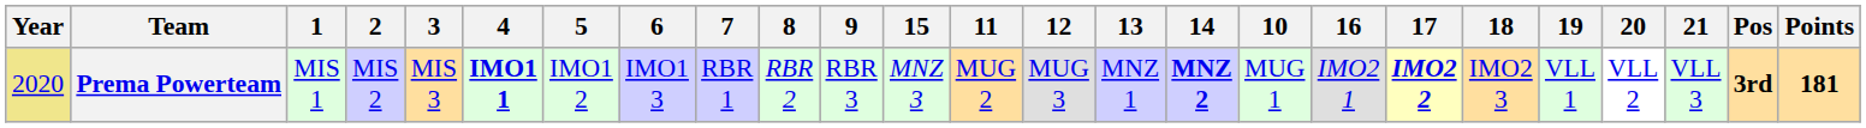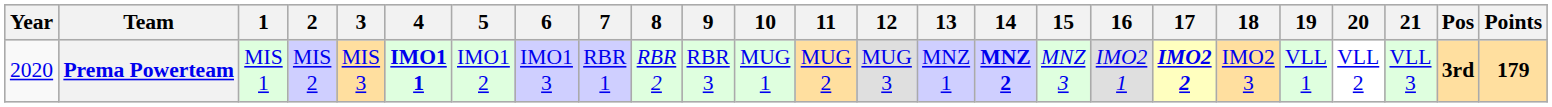 <table class="wikitable" style="text-align:center; font-size:85%;">
 <tr>
 <th>Year</th>
 <th>Team</th>
 <th>1</th>
 <th>2</th>
 <th>3</th>
 <th>4</th>
 <th>5</th>
 <th>6</th>
 <th>7</th>
 <th>8</th>
 <th>9</th>
-<th>15</th>
+<th>10</th>
 <th>11</th>
 <th>12</th>
 <th>13</th>
 <th>14</th>
-<th>10</th>
+<th>15</th>
 <th>16</th>
 <th>17</th>
 <th>18</th>
 <th>19</th>
 <th>20</th>
 <th>21</th>
 <th>Pos</th>
 <th>Points</th>
 </tr>
 <tr>
-<td style="background: khaki;"><a href='#'>2020</a></td>
+<td><a href='#'>2020</a></td>
 <th nowrap><a href='#'>Prema Powerteam</a></th>
 <td style="background:#DFFFDF;"><a href='#'>MIS<br>1</a><br></td>
 <td style="background:#CFCFFF;"><a href='#'>MIS<br>2</a><br></td>
 <td style="background:#FFDF9F;"><a href='#'>MIS<br>3</a><br></td>
 <td style="background:#DFFFDF;"><strong><a href='#'>IMO1<br>1</a></strong><br></td>
 <td style="background:#DFFFDF;"><a href='#'>IMO1<br>2</a><br></td>
 <td style="background:#CFCFFF;"><a href='#'>IMO1<br>3</a><br></td>
 <td style="background:#CFCFFF;"><a href='#'>RBR<br>1</a><br></td>
 <td style="background:#DFFFDF;"><em><a href='#'>RBR<br>2</a></em><br></td>
 <td style="background:#DFFFDF;"><a href='#'>RBR<br>3</a><br></td>
-<td style="background:#DFFFDF;"><em><a href='#'>MNZ<br>3</a></em><br></td>
+<td style="background:#DFFFDF;"><a href='#'>MUG<br>1</a><br></td>
 <td style="background:#FFDF9F;"><a href='#'>MUG<br>2</a><br></td>
 <td style="background:#DFDFDF;"><a href='#'>MUG<br>3</a><br></td>
 <td style="background:#CFCFFF;"><a href='#'>MNZ<br>1</a><br></td>
 <td style="background:#CFCFFF;"><strong><a href='#'>MNZ<br>2</a><br></strong></td>
-<td style="background:#DFFFDF;"><a href='#'>MUG<br>1</a><br></td>
+<td style="background:#DFFFDF;"><em><a href='#'>MNZ<br>3</a></em><br></td>
 <td style="background:#DFDFDF;"><em><a href='#'>IMO2<br>1</a></em><br></td>
 <td style="background:#FFFFBF;"><strong><em><a href='#'>IMO2<br>2</a></em></strong><br></td>
 <td style="background:#FFDF9F;"><a href='#'>IMO2<br>3</a><br></td>
 <td style="background:#DFFFDF;"><a href='#'>VLL<br>1</a><br></td>
 <td style="background:#FFFFFF;"><a href='#'>VLL<br>2</a><br></td>
 <td style="background:#DFFFDF;"><a href='#'>VLL<br>3</a><br></td>
 <th style="background:#FFDF9F;">3rd</th>
-<th style="background:#FFDF9F;">181</th>
+<th style="background:#FFDF9F;">179</th>
 </tr>
 </table>
